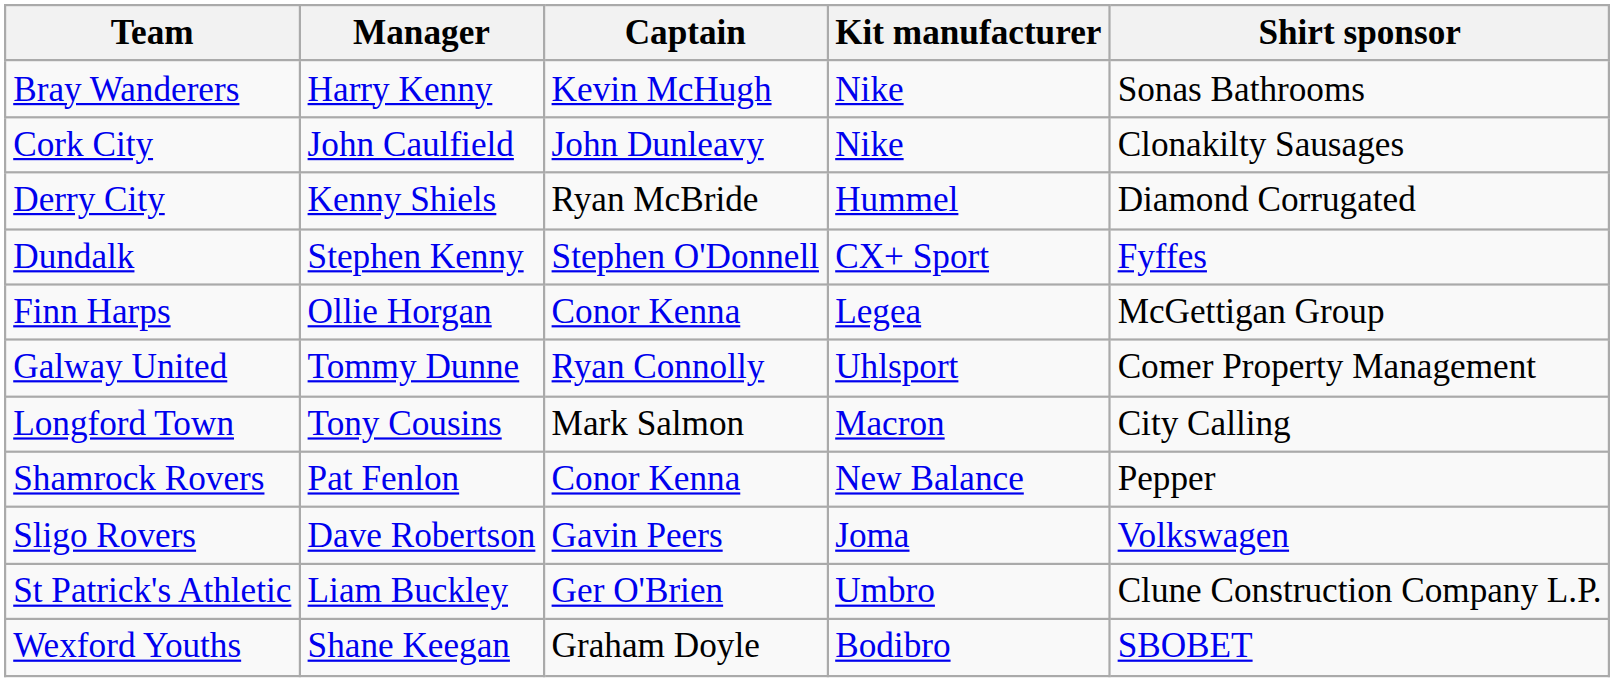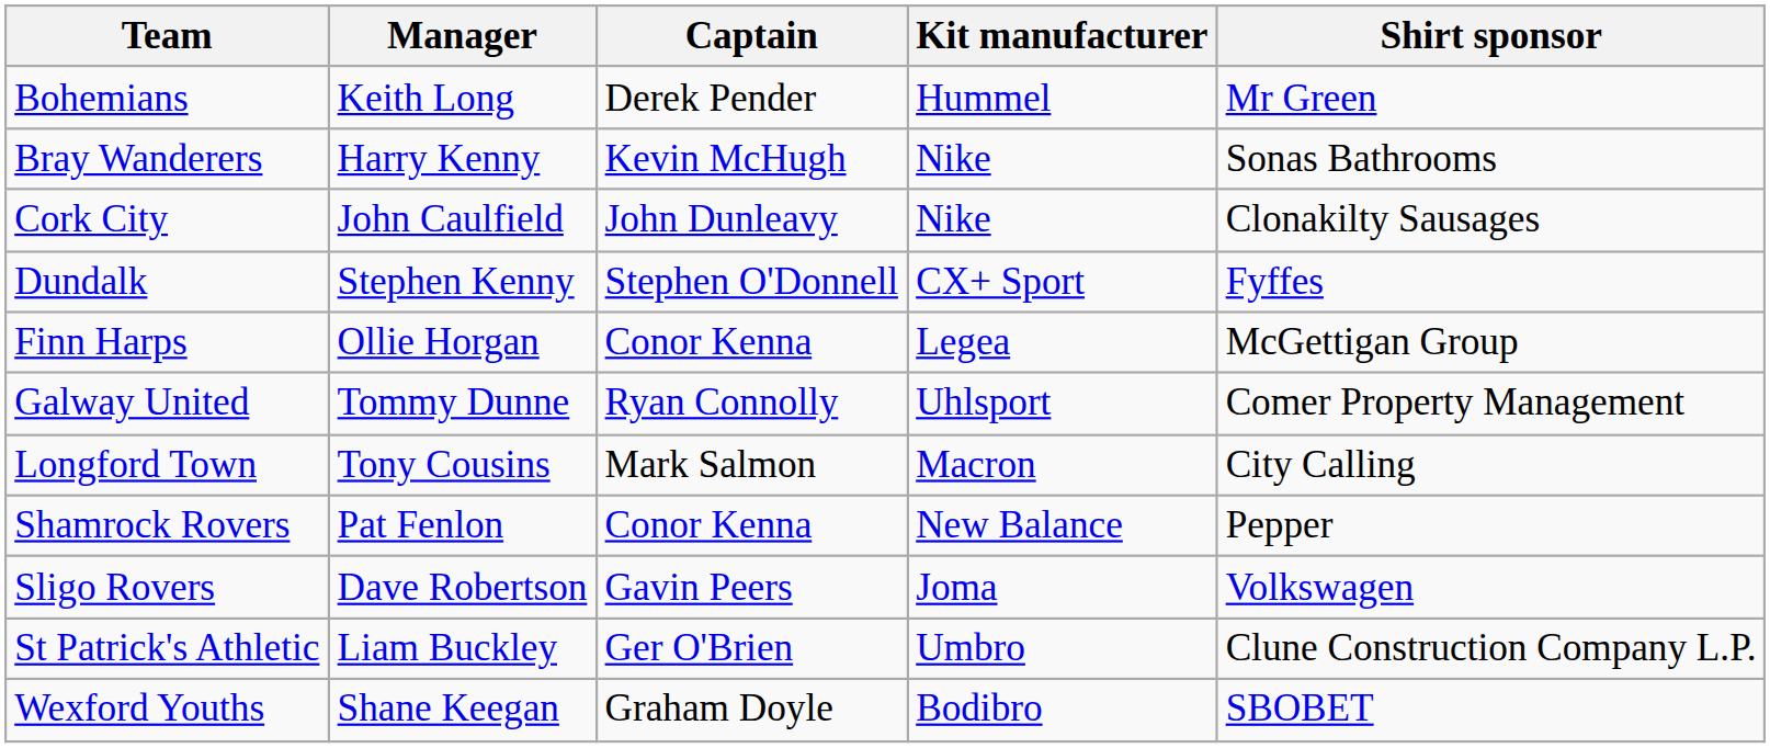 <table class="wikitable sortable" style="text-align: left;">
 <tr>
 <th>Team</th>
 <th>Manager</th>
 <th>Captain</th>
 <th>Kit manufacturer</th>
 <th>Shirt sponsor</th>
+</tr>
+<tr>
+<td><a href='#'>Bohemians</a></td>
+<td> <a href='#'>Keith Long</a></td>
+<td> Derek Pender</td>
+<td><a href='#'>Hummel</a></td>
+<td><a href='#'>Mr Green</a></td>
 </tr>
 <tr>
 <td><a href='#'>Bray Wanderers</a></td>
 <td> <a href='#'>Harry Kenny</a></td>
 <td> <a href='#'>Kevin McHugh</a></td>
 <td><a href='#'>Nike</a></td>
 <td>Sonas Bathrooms</td>
 </tr>
 <tr>
 <td><a href='#'>Cork City</a></td>
 <td> <a href='#'>John Caulfield</a></td>
 <td> <a href='#'>John Dunleavy</a></td>
 <td><a href='#'>Nike</a></td>
 <td>Clonakilty Sausages</td>
-</tr>
-<tr>
-<td><a href='#'>Derry City</a></td>
-<td> <a href='#'>Kenny Shiels</a></td>
-<td> Ryan McBride</td>
-<td><a href='#'>Hummel</a></td>
-<td>Diamond Corrugated</td>
 </tr>
 <tr>
 <td><a href='#'>Dundalk</a></td>
 <td> <a href='#'>Stephen Kenny</a></td>
 <td> <a href='#'>Stephen O'Donnell</a></td>
 <td><a href='#'>CX+ Sport</a></td>
 <td><a href='#'>Fyffes</a></td>
 </tr>
 <tr>
 <td><a href='#'>Finn Harps</a></td>
 <td> <a href='#'>Ollie Horgan</a></td>
 <td> <a href='#'>Conor Kenna</a></td>
 <td><a href='#'>Legea</a></td>
 <td>McGettigan Group</td>
 </tr>
 <tr>
 <td><a href='#'>Galway United</a></td>
 <td> <a href='#'>Tommy Dunne</a></td>
 <td> <a href='#'>Ryan Connolly</a></td>
 <td><a href='#'>Uhlsport</a></td>
 <td>Comer Property Management</td>
 </tr>
 <tr>
 <td><a href='#'>Longford Town</a></td>
 <td> <a href='#'>Tony Cousins</a></td>
 <td> Mark Salmon</td>
 <td><a href='#'>Macron</a></td>
 <td>City Calling</td>
 </tr>
 <tr>
 <td><a href='#'>Shamrock Rovers</a></td>
 <td> <a href='#'>Pat Fenlon</a></td>
 <td> <a href='#'>Conor Kenna</a></td>
 <td><a href='#'>New Balance</a></td>
 <td>Pepper</td>
 </tr>
 <tr>
 <td><a href='#'>Sligo Rovers</a></td>
 <td> <a href='#'>Dave Robertson</a></td>
 <td> <a href='#'>Gavin Peers</a></td>
 <td><a href='#'>Joma</a></td>
 <td><a href='#'>Volkswagen</a></td>
 </tr>
 <tr>
 <td><a href='#'>St Patrick's Athletic</a></td>
 <td> <a href='#'>Liam Buckley</a></td>
 <td> <a href='#'>Ger O'Brien</a></td>
 <td><a href='#'>Umbro</a></td>
 <td>Clune Construction Company L.P.</td>
 </tr>
 <tr>
 <td><a href='#'>Wexford Youths</a></td>
 <td> <a href='#'>Shane Keegan</a></td>
 <td> Graham Doyle</td>
 <td><a href='#'>Bodibro</a></td>
 <td><a href='#'>SBOBET</a></td>
 </tr>
 </table>
